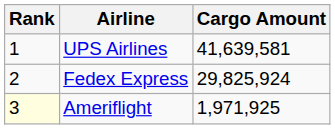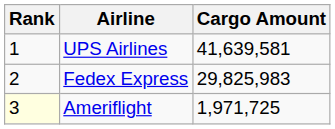 <table class="wikitable">
 <tr>
 <th>Rank</th>
 <th>Airline</th>
 <th>Cargo Amount</th>
 </tr>
 <tr>
 <td>1</td>
 <td><a href='#'>UPS Airlines</a></td>
 <td>41,639,581</td>
 </tr>
 <tr>
 <td>2</td>
 <td><a href='#'>Fedex Express</a></td>
-<td>29,825,924</td>
+<td>29,825,983</td>
 </tr>
 <tr>
 <td style="background: lightyellow;">3</td>
 <td><a href='#'>Ameriflight</a></td>
-<td>1,971,925</td>
+<td>1,971,725</td>
 </tr>
 </table>
